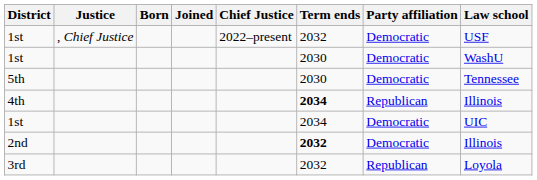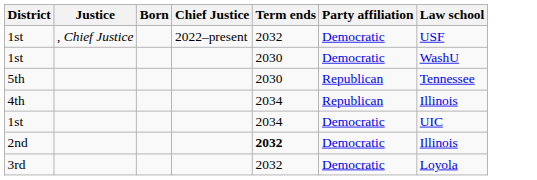 <table class="sortable wikitable">
 <tr>
 <th>District</th>
 <th>Justice</th>
 <th>Born</th>
-<th>Joined</th>
 <th>Chief Justice</th>
 <th>Term ends</th>
 <th>Party affiliation</th>
 <th>Law school</th>
 </tr>
 <tr>
 <td>1st</td>
 <td>, <em>Chief Justice</em></td>
 <td></td>
-<td></td>
 <td>2022–present</td>
 <td>2032</td>
 <td><a href='#'>Democratic</a></td>
 <td><a href='#'>USF</a></td>
 </tr>
 <tr>
 <td>1st</td>
-<td></td>
 <td></td>
 <td></td>
 <td align="center"></td>
 <td>2030</td>
 <td><a href='#'>Democratic</a></td>
 <td><a href='#'>WashU</a></td>
 </tr>
 <tr>
 <td>5th</td>
 <td></td>
 <td></td>
-<td></td>
 <td align="center"></td>
 <td>2030</td>
-<td><a href='#'>Democratic</a></td>
+<td><a href='#'>Republican</a></td>
 <td><a href='#'>Tennessee</a></td>
 </tr>
 <tr>
 <td>4th</td>
 <td></td>
 <td></td>
-<td></td>
 <td align="center"></td>
-<td><strong>2034</strong></td>
+<td>2034</td>
 <td><a href='#'>Republican</a></td>
 <td><a href='#'>Illinois</a></td>
 </tr>
 <tr>
 <td>1st</td>
-<td></td>
 <td></td>
 <td></td>
 <td align="center"></td>
 <td>2034</td>
 <td><a href='#'>Democratic</a></td>
 <td><a href='#'>UIC</a></td>
 </tr>
 <tr>
 <td>2nd</td>
 <td></td>
 <td></td>
-<td></td>
 <td align="center"></td>
 <td><strong>2032</strong></td>
 <td><a href='#'>Democratic</a></td>
 <td><a href='#'>Illinois</a></td>
 </tr>
 <tr>
 <td>3rd</td>
 <td></td>
 <td></td>
-<td></td>
 <td align="center"></td>
 <td>2032</td>
-<td><a href='#'>Republican</a></td>
+<td><a href='#'>Democratic</a></td>
 <td><a href='#'>Loyola</a></td>
 </tr>
 </table>
